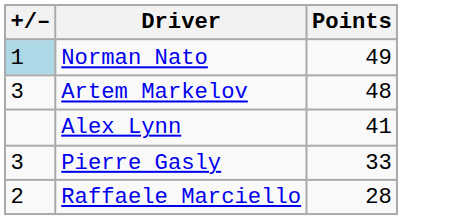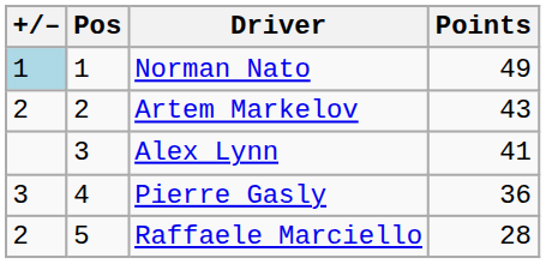 <table class="wikitable" style="font-size: 85%;">
 <tr>
 <th scope="col">+/–</th>
+<th scope="col">Pos</th>
 <th scope="col">Driver</th>
 <th scope="col">Points</th>
 </tr>
 <tr>
 <td style="background: lightblue;"> 1</td>
+<td>1</td>
 <td> <a href='#'>Norman Nato</a></td>
 <td align="right">49</td>
 </tr>
 <tr>
-<td> 3</td>
+<td> 2</td>
+<td>2</td>
 <td> <a href='#'>Artem Markelov</a></td>
-<td align="right">48</td>
+<td align="right">43</td>
 </tr>
 <tr>
 <td></td>
+<td>3</td>
 <td> <a href='#'>Alex Lynn</a></td>
 <td align="right">41</td>
 </tr>
 <tr>
 <td> 3</td>
+<td>4</td>
 <td> <a href='#'>Pierre Gasly</a></td>
-<td align="right">33</td>
+<td align="right">36</td>
 </tr>
 <tr>
 <td> 2</td>
+<td>5</td>
 <td> <a href='#'>Raffaele Marciello</a></td>
 <td align="right">28</td>
 </tr>
 </table>
